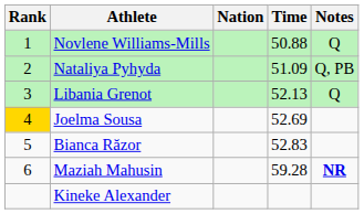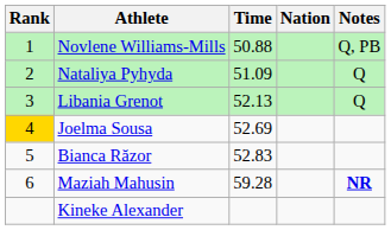 <table class="wikitable sortable" style="text-align:center">
 <tr>
 <th>Rank</th>
 <th>Athlete</th>
+<th>Time</th>
 <th>Nation</th>
-<th>Time</th>
 <th>Notes</th>
 </tr>
 <tr bgcolor=#bbf3bb>
 <td>1</td>
 <td align=left><a href='#'>Novlene Williams-Mills</a></td>
+<td>50.88</td>
 <td align=left></td>
-<td>50.88</td>
-<td>Q</td>
+<td>Q, PB</td>
 </tr>
 <tr bgcolor=#bbf3bb>
 <td>2</td>
 <td align=left><a href='#'>Nataliya Pyhyda</a></td>
+<td>51.09</td>
 <td align=left></td>
-<td>51.09</td>
-<td>Q, PB</td>
+<td>Q</td>
 </tr>
 <tr bgcolor=#bbf3bb>
 <td>3</td>
 <td align=left><a href='#'>Libania Grenot</a></td>
+<td>52.13</td>
 <td align=left></td>
-<td>52.13</td>
 <td>Q</td>
 </tr>
 <tr>
 <td style="background: gold;">4</td>
 <td align=left><a href='#'>Joelma Sousa</a></td>
+<td>52.69</td>
 <td align=left></td>
-<td>52.69</td>
 <td></td>
 </tr>
 <tr>
 <td>5</td>
 <td align=left><a href='#'>Bianca Răzor</a></td>
+<td>52.83</td>
 <td align=left></td>
-<td>52.83</td>
 <td></td>
 </tr>
 <tr>
 <td>6</td>
 <td align=left><a href='#'>Maziah Mahusin</a></td>
+<td>59.28</td>
 <td align=left></td>
-<td>59.28</td>
 <td><strong><a href='#'>NR</a></strong></td>
 </tr>
 <tr>
 <td></td>
 <td align=left><a href='#'>Kineke Alexander</a></td>
+<td></td>
 <td align=left></td>
-<td></td>
 <td></td>
 </tr>
 </table>
